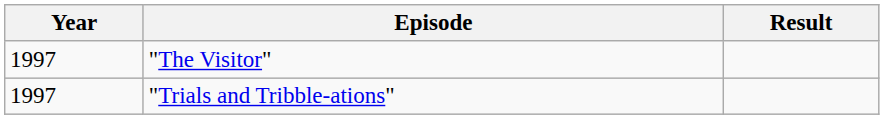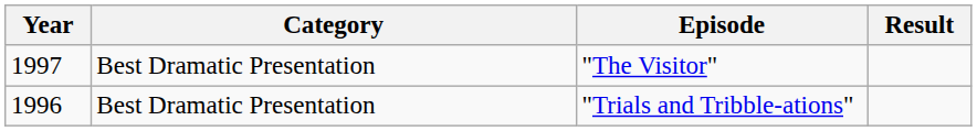 <table class="wikitable">
 <tr>
 <th width="3.5%">Year</th>
+<th width="30%">Category</th>
 <th width="18%">Episode</th>
 <th width="3.5%">Result</th>
 </tr>
 <tr>
 <td>1997</td>
+<td>Best Dramatic Presentation</td>
 <td>"<a href='#'>The Visitor</a>"</td>
 <td></td>
 </tr>
 <tr>
-<td>1997</td>
+<td>1996</td>
+<td>Best Dramatic Presentation</td>
 <td>"<a href='#'>Trials and Tribble-ations</a>"</td>
 <td></td>
 </tr>
 </table>
